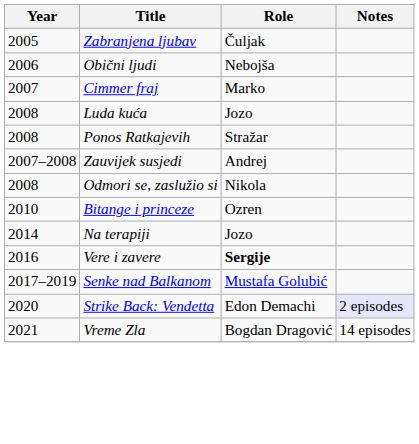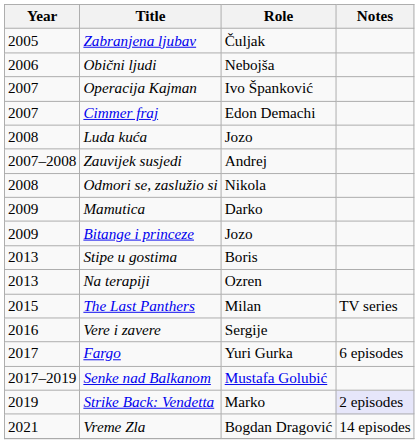 <table class="wikitable sortable">
 <tr>
 <th>Year</th>
 <th>Title</th>
 <th>Role</th>
 <th>Notes</th>
 </tr>
 <tr>
 <td>2005</td>
 <td><em><a href='#'>Zabranjena ljubav</a></em></td>
 <td>Čuljak</td>
 <td></td>
 </tr>
 <tr>
 <td>2006</td>
 <td><em>Obični ljudi </em></td>
 <td>Nebojša</td>
 <td></td>
 </tr>
 <tr>
 <td>2007</td>
+<td><em>Operacija Kajman</em></td>
+<td>Ivo Španković</td>
+<td></td>
+</tr>
+<tr>
+<td>2007</td>
 <td><em><a href='#'>Cimmer fraj</a></em></td>
-<td>Marko</td>
+<td>Edon Demachi</td>
 <td></td>
 </tr>
 <tr>
 <td>2008</td>
 <td><em>Luda kuća</em></td>
 <td>Jozo</td>
-<td></td>
-</tr>
-<tr>
-<td>2008</td>
-<td><em>Ponos Ratkajevih </em></td>
-<td>Stražar</td>
 <td></td>
 </tr>
 <tr>
 <td>2007–2008</td>
 <td><em>Zauvijek susjedi </em></td>
 <td>Andrej</td>
 <td></td>
 </tr>
 <tr>
 <td>2008</td>
 <td><em>Odmori se, zaslužio si </em></td>
 <td>Nikola</td>
 <td></td>
 </tr>
 <tr>
-<td>2010</td>
+<td>2009</td>
+<td><em>Mamutica</em></td>
+<td>Darko</td>
+<td></td>
+</tr>
+<tr>
+<td>2009</td>
 <td><em><a href='#'>Bitange i princeze</a></em></td>
+<td>Jozo</td>
+<td></td>
+</tr>
+<tr>
+<td>2013</td>
+<td><em>Stipe u gostima</em></td>
+<td>Boris</td>
+<td></td>
+</tr>
+<tr>
+<td>2013</td>
+<td><em>Na terapiji</em></td>
 <td>Ozren</td>
 <td></td>
 </tr>
 <tr>
-<td>2014</td>
-<td><em>Na terapiji</em></td>
-<td>Jozo</td>
-<td></td>
+<td>2015</td>
+<td><em><a href='#'>The Last Panthers</a> </em></td>
+<td>Milan</td>
+<td>TV series</td>
 </tr>
 <tr>
 <td>2016</td>
 <td><em>Vere i zavere</em></td>
-<td><strong>Sergije</strong></td>
+<td>Sergije</td>
 <td></td>
+</tr>
+<tr>
+<td>2017</td>
+<td><em><a href='#'>Fargo</a> </em></td>
+<td>Yuri Gurka</td>
+<td>6 episodes</td>
 </tr>
 <tr>
 <td>2017–2019</td>
 <td><em><a href='#'>Senke nad Balkanom</a></em></td>
 <td><a href='#'>Mustafa Golubić</a></td>
 <td></td>
 </tr>
 <tr>
-<td>2020</td>
+<td>2019</td>
 <td><em><a href='#'>Strike Back: Vendetta</a></em></td>
-<td>Edon Demachi</td>
+<td>Marko</td>
 <td style="background: lavender;">2 episodes</td>
 </tr>
 <tr>
 <td>2021</td>
 <td><em>Vreme Zla</em></td>
 <td>Bogdan Dragović</td>
 <td>14 episodes</td>
 </tr>
 <tr>
 </tr>
 </table>
